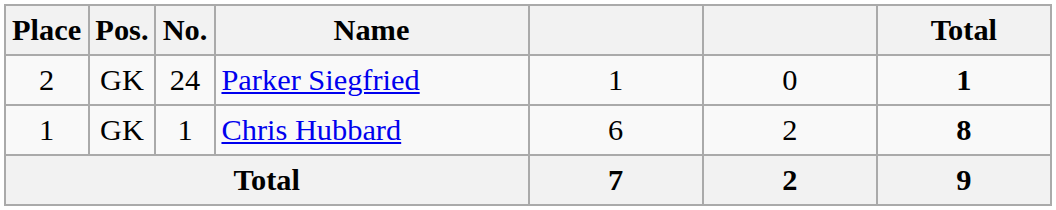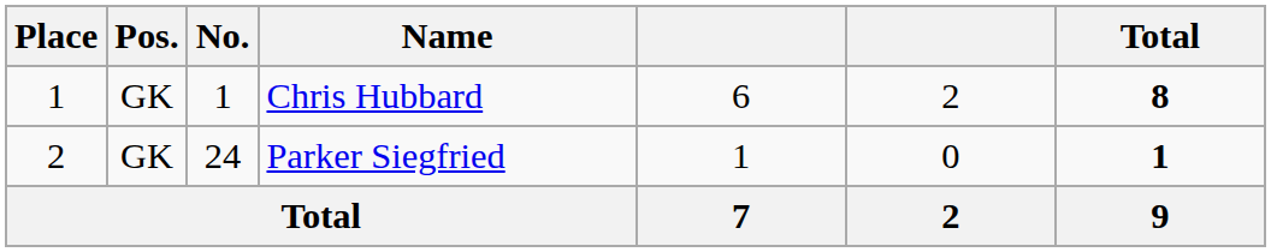 <table class="wikitable sortable" style="font-size: 95%; text-align: center;">
 <tr>
 <th width=20>Place</th>
 <th width=20>Pos.</th>
 <th width=20>No.</th>
 <th width=150>Name</th>
 <th width=80></th>
 <th width=80></th>
 <th width=80><strong>Total</strong></th>
 </tr>
 <tr>
+<td>1</td>
+<td>GK</td>
+<td>1</td>
+<td align="left"> <a href='#'>Chris Hubbard</a></td>
+<td>6</td>
+<td>2</td>
+<td><strong>8</strong></td>
+</tr>
+<tr>
 <td>2</td>
 <td>GK</td>
 <td>24</td>
 <td align="left"> <a href='#'>Parker Siegfried</a></td>
 <td>1</td>
 <td>0</td>
 <td><strong>1</strong></td>
 </tr>
 <tr>
-<td>1</td>
-<td>GK</td>
-<td>1</td>
-<td align="left"> <a href='#'>Chris Hubbard</a></td>
-<td>6</td>
-<td>2</td>
-<td><strong>8</strong></td>
-</tr>
-<tr>
 <th colspan="4">Total</th>
 <th>7</th>
 <th>2</th>
 <th>9</th>
 </tr>
 </table>
